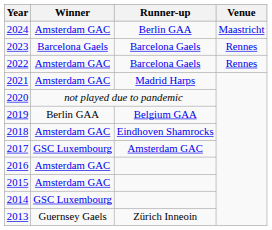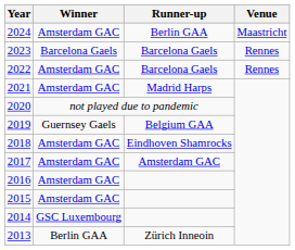 <table class="wikitable">
 <tr style="background:silver"!>
 <th>Year</th>
 <th>Winner</th>
 <th>Runner-up</th>
 <th>Venue</th>
 </tr>
 <tr align="center">
 <td><a href='#'>2024</a></td>
 <td><a href='#'>Amsterdam GAC</a></td>
 <td><a href='#'>Berlin GAA</a></td>
 <td><a href='#'>Maastricht</a></td>
 </tr>
 <tr align="center">
 <td><a href='#'>2023</a></td>
 <td><a href='#'>Barcelona Gaels</a></td>
 <td><a href='#'>Barcelona Gaels</a></td>
 <td><a href='#'>Rennes</a></td>
 </tr>
 <tr align="center">
 <td><a href='#'>2022</a></td>
 <td><a href='#'>Amsterdam GAC</a></td>
 <td><a href='#'>Barcelona Gaels</a></td>
 <td><a href='#'>Rennes</a></td>
 </tr>
 <tr align="center">
 <td><a href='#'>2021</a></td>
 <td><a href='#'>Amsterdam GAC</a></td>
 <td><a href='#'>Madrid Harps</a></td>
 </tr>
 <tr align="center">
 <td><a href='#'>2020</a></td>
 <td colspan="2"><em>not played due to pandemic</em></td>
 </tr>
 <tr align="center">
 <td><a href='#'>2019</a></td>
-<td>Berlin GAA</td>
+<td>Guernsey Gaels</td>
 <td><a href='#'>Belgium GAA</a></td>
 </tr>
 <tr align="center">
 <td><a href='#'>2018</a></td>
 <td><a href='#'>Amsterdam GAC</a></td>
 <td><a href='#'>Eindhoven Shamrocks</a></td>
 </tr>
 <tr align="center">
 <td><a href='#'>2017</a></td>
-<td><a href='#'>GSC Luxembourg</a></td>
+<td><a href='#'>Amsterdam GAC</a></td>
 <td><a href='#'>Amsterdam GAC</a></td>
 </tr>
 <tr align="center">
 <td><a href='#'>2016</a></td>
 <td><a href='#'>Amsterdam GAC</a></td>
 <td></td>
 </tr>
 <tr align="center">
 <td><a href='#'>2015</a></td>
 <td><a href='#'>Amsterdam GAC</a></td>
 <td></td>
 </tr>
 <tr align="center">
 <td><a href='#'>2014</a></td>
 <td><a href='#'>GSC Luxembourg</a></td>
 <td></td>
 </tr>
 <tr align="center">
 <td><a href='#'>2013</a></td>
-<td>Guernsey Gaels</td>
+<td>Berlin GAA</td>
 <td>Zürich Inneoin</td>
 </tr>
 </table>
